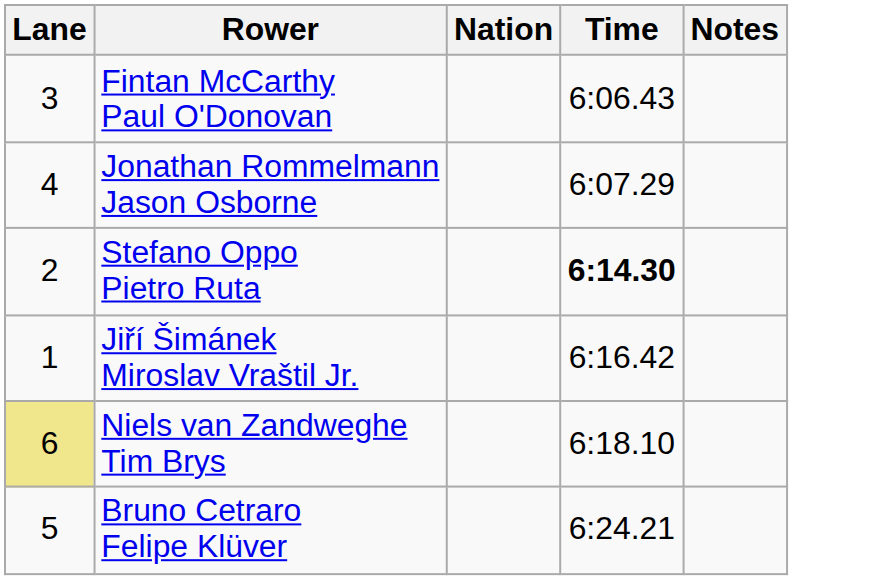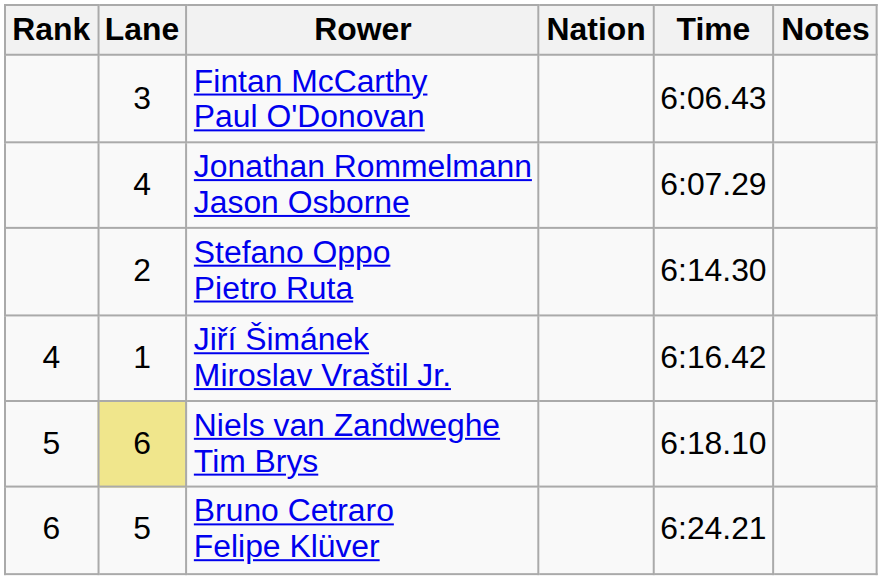 <table class="wikitable sortable" style="text-align:center">
 <tr>
+<th>Rank</th>
 <th>Lane</th>
 <th>Rower</th>
 <th>Nation</th>
 <th>Time</th>
 <th>Notes</th>
 </tr>
 <tr>
+<td></td>
 <td>3</td>
 <td align="left"><a href='#'>Fintan McCarthy</a><br><a href='#'>Paul O'Donovan</a></td>
 <td align="left"></td>
 <td>6:06.43</td>
 <td></td>
 </tr>
 <tr>
+<td></td>
 <td>4</td>
 <td align=left><a href='#'>Jonathan Rommelmann</a><br><a href='#'>Jason Osborne</a></td>
 <td align=left></td>
 <td>6:07.29</td>
 <td></td>
 </tr>
 <tr>
+<td></td>
 <td>2</td>
 <td align=left><a href='#'>Stefano Oppo</a><br><a href='#'>Pietro Ruta</a></td>
 <td align=left></td>
-<td><strong>6:14.30</strong></td>
+<td>6:14.30</td>
 <td></td>
 </tr>
 <tr>
+<td>4</td>
 <td>1</td>
 <td align="left"><a href='#'>Jiří Šimánek</a><br><a href='#'>Miroslav Vraštil Jr.</a></td>
 <td align=left></td>
 <td>6:16.42</td>
 <td></td>
 </tr>
 <tr>
+<td>5</td>
 <td style="background: khaki;">6</td>
 <td align="left"><a href='#'>Niels van Zandweghe</a><br><a href='#'>Tim Brys</a></td>
 <td align="left"></td>
 <td>6:18.10</td>
 <td></td>
 </tr>
 <tr>
+<td>6</td>
 <td>5</td>
 <td align="left"><a href='#'>Bruno Cetraro</a><br><a href='#'>Felipe Klüver</a></td>
 <td align="left"></td>
 <td>6:24.21</td>
 <td></td>
 </tr>
 </table>
